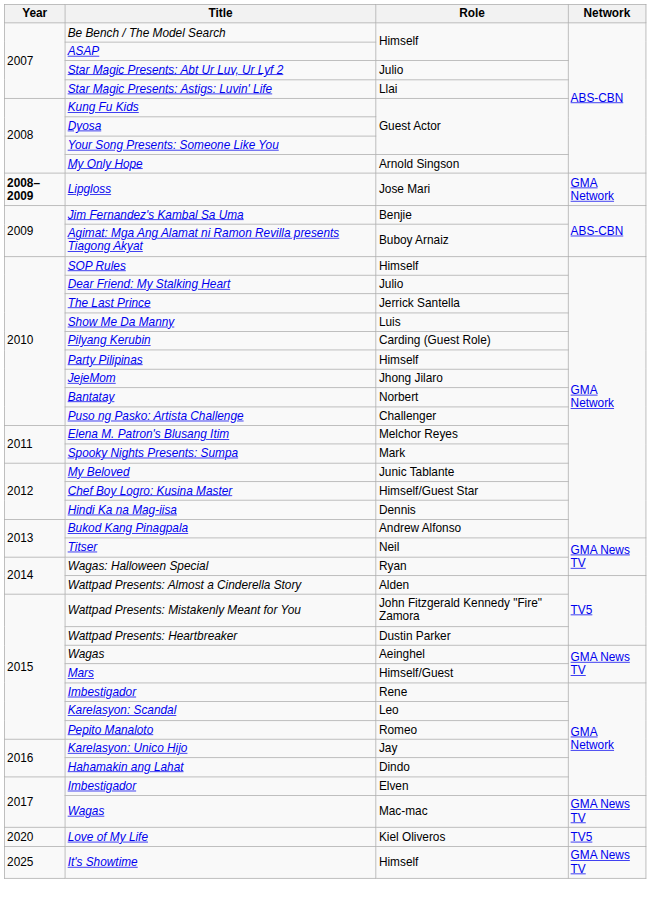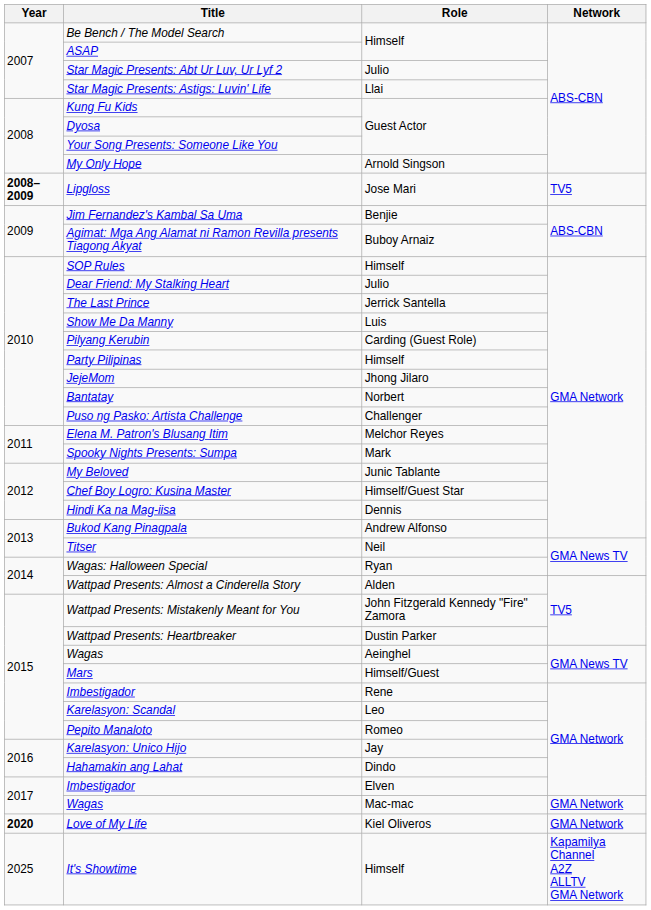 <table class="wikitable sortable">
 <tr>
 <th>Year</th>
 <th>Title</th>
 <th>Role</th>
 <th>Network</th>
 </tr>
 <tr>
 <td rowspan="4">2007</td>
 <td><em>Be Bench / The Model Search</em></td>
 <td rowspan="2">Himself</td>
 <td rowspan="8"><a href='#'>ABS-CBN</a></td>
 </tr>
 <tr>
 <td><em><a href='#'>ASAP</a></em></td>
 </tr>
 <tr>
 <td><em><a href='#'>Star Magic Presents: Abt Ur Luv, Ur Lyf 2</a></em></td>
 <td>Julio</td>
 </tr>
 <tr>
 <td><em><a href='#'>Star Magic Presents: Astigs: Luvin' Life</a></em></td>
 <td>Llai</td>
 </tr>
 <tr>
 <td rowspan="4">2008</td>
 <td><em><a href='#'>Kung Fu Kids</a></em></td>
 <td rowspan="3">Guest Actor</td>
 </tr>
 <tr>
 <td><em><a href='#'>Dyosa</a></em></td>
 </tr>
 <tr>
 <td><em><a href='#'>Your Song Presents: Someone Like You</a></em></td>
 </tr>
 <tr>
 <td><em><a href='#'>My Only Hope</a></em></td>
 <td>Arnold Singson</td>
 </tr>
 <tr>
 <td><strong>2008–2009</strong></td>
 <td><em><a href='#'>Lipgloss</a></em></td>
 <td>Jose Mari</td>
-<td><a href='#'>GMA Network</a></td>
+<td><a href='#'>TV5</a></td>
 </tr>
 <tr>
 <td rowspan="2">2009</td>
 <td><em><a href='#'>Jim Fernandez's Kambal Sa Uma</a></em></td>
 <td>Benjie</td>
 <td rowspan="2"><a href='#'>ABS-CBN</a></td>
 </tr>
 <tr>
 <td><em><a href='#'>Agimat: Mga Ang Alamat ni Ramon Revilla presents Tiagong Akyat</a></em></td>
 <td>Buboy Arnaiz</td>
 </tr>
 <tr>
 <td rowspan="9">2010</td>
 <td><em><a href='#'>SOP Rules</a></em></td>
 <td>Himself</td>
 <td rowspan="15"><a href='#'>GMA Network</a></td>
 </tr>
 <tr>
 <td><em><a href='#'>Dear Friend: My Stalking Heart</a></em></td>
 <td>Julio</td>
 </tr>
 <tr>
 <td><em><a href='#'>The Last Prince</a></em></td>
 <td>Jerrick Santella</td>
 </tr>
 <tr>
 <td><em><a href='#'>Show Me Da Manny</a></em></td>
 <td>Luis</td>
 </tr>
 <tr>
 <td><em><a href='#'>Pilyang Kerubin</a></em></td>
 <td>Carding (Guest Role)</td>
 </tr>
 <tr>
 <td><em><a href='#'>Party Pilipinas</a></em></td>
 <td>Himself</td>
 </tr>
 <tr>
 <td><em><a href='#'>JejeMom</a></em></td>
 <td>Jhong Jilaro</td>
 </tr>
 <tr>
 <td><em><a href='#'>Bantatay</a></em></td>
 <td>Norbert</td>
 </tr>
 <tr>
 <td><em><a href='#'>Puso ng Pasko: Artista Challenge</a></em></td>
 <td>Challenger</td>
 </tr>
 <tr>
 <td rowspan="2">2011</td>
 <td><em><a href='#'>Elena M. Patron's Blusang Itim</a></em></td>
 <td>Melchor Reyes</td>
 </tr>
 <tr>
 <td><em><a href='#'>Spooky Nights Presents: Sumpa</a></em></td>
 <td>Mark</td>
 </tr>
 <tr>
 <td rowspan="3">2012</td>
 <td><em><a href='#'>My Beloved</a></em></td>
 <td>Junic Tablante</td>
 </tr>
 <tr>
 <td><em><a href='#'>Chef Boy Logro: Kusina Master</a></em></td>
 <td>Himself/Guest Star</td>
 </tr>
 <tr>
 <td><em><a href='#'>Hindi Ka na Mag-iisa</a></em></td>
 <td>Dennis</td>
 </tr>
 <tr>
 <td rowspan="2">2013</td>
 <td><em><a href='#'>Bukod Kang Pinagpala</a></em></td>
 <td>Andrew Alfonso</td>
 </tr>
 <tr>
 <td><em><a href='#'>Titser</a></em></td>
 <td>Neil</td>
 <td rowspan="2"><a href='#'>GMA News TV</a></td>
 </tr>
 <tr>
 <td rowspan="2">2014</td>
 <td><em>Wagas: Halloween Special</em></td>
 <td>Ryan</td>
 </tr>
 <tr>
 <td><em>Wattpad Presents: Almost a Cinderella Story</em></td>
 <td>Alden</td>
 <td rowspan="3"><a href='#'>TV5</a></td>
 </tr>
 <tr>
 <td rowspan="7">2015</td>
 <td><em>Wattpad Presents: Mistakenly Meant for You</em></td>
 <td>John Fitzgerald Kennedy "Fire" Zamora</td>
 </tr>
 <tr>
 <td><em>Wattpad Presents: Heartbreaker</em></td>
 <td>Dustin Parker</td>
 </tr>
 <tr>
 <td><em>Wagas</em></td>
 <td>Aeinghel</td>
 <td rowspan="2"><a href='#'>GMA News TV</a></td>
 </tr>
 <tr>
 <td><em><a href='#'>Mars</a></em></td>
 <td>Himself/Guest</td>
 </tr>
 <tr>
 <td><em><a href='#'>Imbestigador</a></em></td>
 <td>Rene</td>
 <td rowspan="6"><a href='#'>GMA Network</a></td>
 </tr>
 <tr>
 <td><em><a href='#'>Karelasyon: Scandal</a></em></td>
 <td>Leo</td>
 </tr>
 <tr>
 <td><em><a href='#'>Pepito Manaloto</a></em></td>
 <td>Romeo</td>
 </tr>
 <tr>
 <td rowspan="2">2016</td>
 <td><em><a href='#'>Karelasyon: Unico Hijo</a></em></td>
 <td>Jay</td>
 </tr>
 <tr>
 <td><em><a href='#'>Hahamakin ang Lahat</a></em></td>
 <td>Dindo</td>
 </tr>
 <tr>
 <td rowspan="2">2017</td>
 <td><em><a href='#'>Imbestigador</a></em></td>
 <td>Elven</td>
 </tr>
 <tr>
 <td><em><a href='#'>Wagas</a></em></td>
 <td>Mac-mac</td>
-<td><a href='#'>GMA News TV</a></td>
+<td><a href='#'>GMA Network</a></td>
 </tr>
 <tr>
-<td>2020</td>
+<td><strong>2020</strong></td>
 <td><em><a href='#'>Love of My Life</a></em></td>
 <td>Kiel Oliveros</td>
-<td><a href='#'>TV5</a></td>
+<td><a href='#'>GMA Network</a></td>
 </tr>
 <tr>
 <td>2025</td>
 <td><em><a href='#'>It's Showtime</a></em></td>
 <td>Himself</td>
-<td><a href='#'>GMA News TV</a></td>
+<td><a href='#'>Kapamilya Channel</a><br><a href='#'>A2Z</a><br><a href='#'>ALLTV</a><br><a href='#'>GMA Network</a></td>
 </tr>
 </table>
